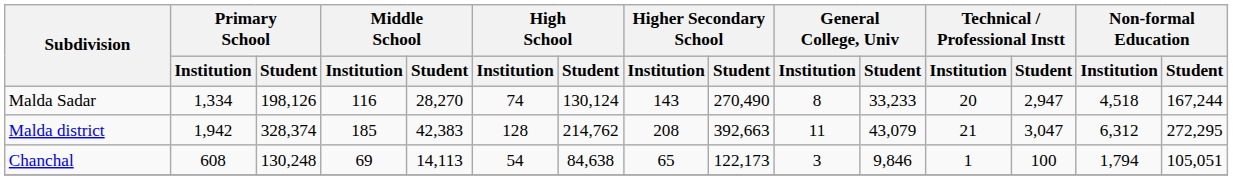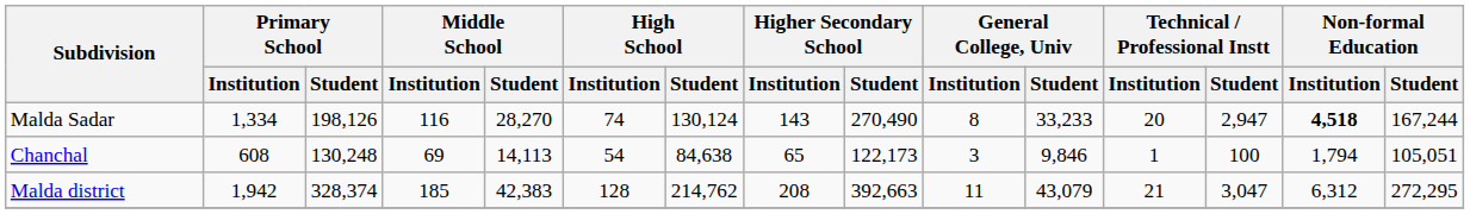 <table class="wikitable" style="text-align:center;font-size: 9pt">
 <tr>
 <th width="110" rowspan="2">Subdivision</th>
 <th colspan="2">Primary<br>School</th>
 <th colspan="2">Middle<br>School</th>
 <th colspan="2">High<br>School</th>
 <th colspan="2">Higher Secondary<br>School</th>
 <th colspan="2">General<br>College, Univ</th>
 <th colspan="2">Technical /<br>Professional Instt</th>
 <th colspan="2">Non-formal<br>Education</th>
 </tr>
 <tr>
 <th width="30">Institution</th>
 <th width="30">Student</th>
 <th width="30">Institution</th>
 <th width="30">Student</th>
 <th width="30">Institution</th>
 <th width="30">Student</th>
 <th width="30">Institution</th>
 <th width="30">Student</th>
 <th width="30">Institution</th>
 <th width="30">Student</th>
 <th width="30">Institution</th>
 <th width="30">Student</th>
 <th width="30">Institution</th>
 <th width="30">Student<br></th>
 </tr>
 <tr>
 <td align=left>Malda Sadar</td>
 <td align="center">1,334</td>
 <td align="center">198,126</td>
 <td align="center">116</td>
 <td align="center">28,270</td>
 <td align="center">74</td>
 <td align="center">130,124</td>
 <td align="center">143</td>
 <td align="center">270,490</td>
 <td align="center">8</td>
 <td align="center">33,233</td>
 <td align="center">20</td>
 <td align="center">2,947</td>
-<td align="center">4,518</td>
+<td align="center"><strong>4,518</strong></td>
 <td align="center">167,244</td>
+</tr>
+<tr>
+<td align=left><a href='#'>Chanchal</a></td>
+<td align="center">608</td>
+<td align="center">130,248</td>
+<td align="center">69</td>
+<td align="center">14,113</td>
+<td align="center">54</td>
+<td align="center">84,638</td>
+<td align="center">65</td>
+<td align="center">122,173</td>
+<td align="center">3</td>
+<td align="center">9,846</td>
+<td align="center">1</td>
+<td align="center">100</td>
+<td align="center">1,794</td>
+<td align="center">105,051</td>
 </tr>
 <tr>
 <td align=left><a href='#'>Malda district</a></td>
 <td align="center">1,942</td>
 <td align="center">328,374</td>
 <td align="center">185</td>
 <td align="center">42,383</td>
 <td align="center">128</td>
 <td align="center">214,762</td>
 <td align="center">208</td>
 <td align="center">392,663</td>
 <td align="center">11</td>
 <td align="center">43,079</td>
 <td align="center">21</td>
 <td align="center">3,047</td>
 <td align="center">6,312</td>
 <td align="center">272,295</td>
 </tr>
 <tr>
-<td align=left><a href='#'>Chanchal</a></td>
-<td align="center">608</td>
-<td align="center">130,248</td>
-<td align="center">69</td>
-<td align="center">14,113</td>
-<td align="center">54</td>
-<td align="center">84,638</td>
-<td align="center">65</td>
-<td align="center">122,173</td>
-<td align="center">3</td>
-<td align="center">9,846</td>
-<td align="center">1</td>
-<td align="center">100</td>
-<td align="center">1,794</td>
-<td align="center">105,051</td>
-</tr>
-<tr>
 </tr>
 </table>
